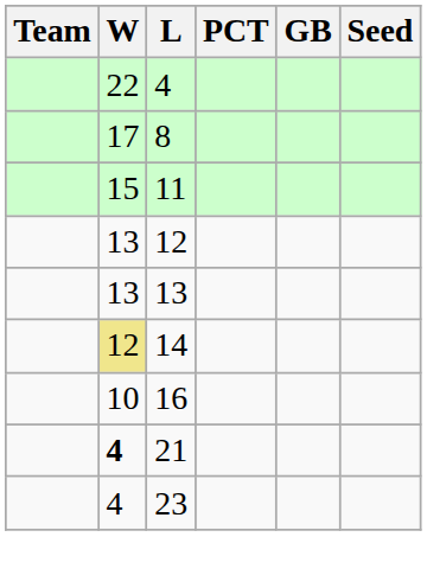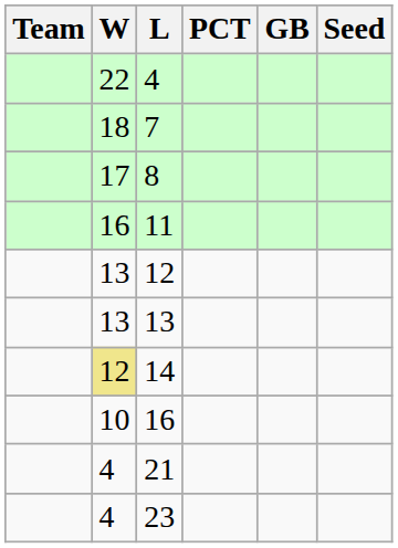 <table class=wikitable>
 <tr>
 <th>Team</th>
 <th>W</th>
 <th>L</th>
 <th>PCT</th>
 <th>GB</th>
 <th>Seed</th>
 </tr>
 <tr bgcolor=#ccffcc>
 <td></td>
 <td>22</td>
 <td>4</td>
 <td></td>
 <td></td>
 <td></td>
 </tr>
 <tr bgcolor=#ccffcc>
 <td></td>
+<td>18</td>
+<td>7</td>
+<td></td>
+<td></td>
+<td></td>
+</tr>
+<tr bgcolor=#ccffcc>
+<td></td>
 <td>17</td>
 <td>8</td>
 <td></td>
 <td></td>
 <td></td>
 </tr>
 <tr bgcolor=#ccffcc>
 <td></td>
-<td>15</td>
+<td>16</td>
 <td>11</td>
 <td></td>
 <td></td>
 <td></td>
 </tr>
 <tr>
 <td></td>
 <td>13</td>
 <td>12</td>
 <td></td>
 <td></td>
 <td></td>
 </tr>
 <tr>
 <td></td>
 <td>13</td>
 <td>13</td>
 <td></td>
 <td></td>
 <td></td>
 </tr>
 <tr>
 <td></td>
 <td style="background: khaki;">12</td>
 <td>14</td>
 <td></td>
 <td></td>
 <td></td>
 </tr>
 <tr>
 <td></td>
 <td>10</td>
 <td>16</td>
 <td></td>
 <td></td>
 <td></td>
 </tr>
 <tr>
 <td></td>
-<td><strong>4</strong></td>
+<td>4</td>
 <td>21</td>
 <td></td>
 <td></td>
 <td></td>
 </tr>
 <tr>
 <td></td>
 <td>4</td>
 <td>23</td>
 <td></td>
 <td></td>
 <td></td>
 </tr>
 </table>
